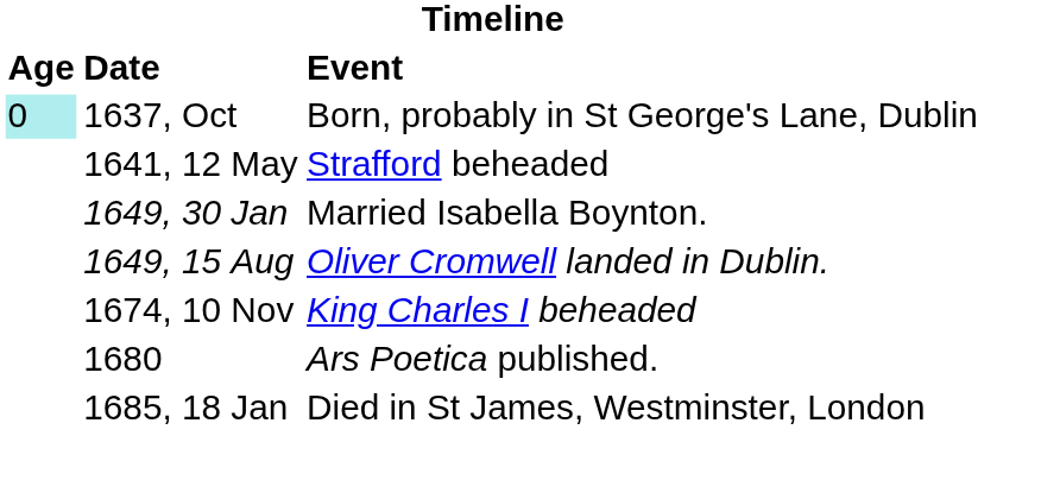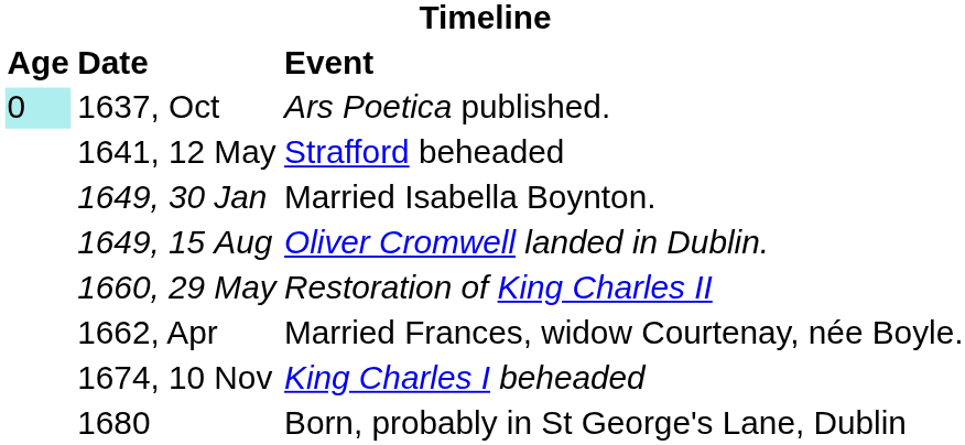 <table>
 <tr>
 <th colspan=3>Timeline</th>
 </tr>
 <tr>
 <th align="left">Age</th>
 <th align="left">Date</th>
 <th align="left">Event</th>
 </tr>
 <tr>
 <td style="background: paleturquoise;">0</td>
 <td>1637, Oct</td>
-<td>Born, probably in St George's Lane, Dublin</td>
+<td><em>Ars Poetica</em> published.</td>
 </tr>
 <tr>
 <td></td>
 <td>1641, 12 May</td>
 <td><a href='#'>Strafford</a> beheaded</td>
 </tr>
 <tr>
 <td></td>
 <td><em>1649, 30 Jan</em></td>
 <td>Married Isabella Boynton.</td>
 </tr>
 <tr>
 <td></td>
 <td><em>1649, 15 Aug</em></td>
 <td><em><a href='#'>Oliver Cromwell</a> landed in Dublin.</em></td>
 </tr>
 <tr>
 <td></td>
+<td><em>1660, 29 May</em></td>
+<td><em>Restoration of <a href='#'>King Charles II</a></em></td>
+</tr>
+<tr>
+<td></td>
+<td>1662, Apr</td>
+<td>Married Frances, widow Courtenay, née Boyle.</td>
+</tr>
+<tr>
+<td></td>
 <td>1674, 10 Nov</td>
 <td><em><a href='#'>King Charles I</a> beheaded</em></td>
 </tr>
 <tr>
 <td></td>
 <td>1680</td>
-<td><em>Ars Poetica</em> published.</td>
-</tr>
-<tr>
-<td></td>
-<td>1685, 18 Jan</td>
-<td>Died in St James, Westminster, London</td>
+<td>Born, probably in St George's Lane, Dublin</td>
 </tr>
 </table>
